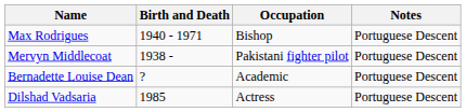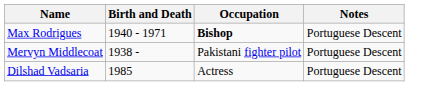 <table class="wikitable">
 <tr>
 <th>Name</th>
 <th>Birth and Death</th>
 <th>Occupation</th>
 <th>Notes</th>
 </tr>
 <tr>
 <td><a href='#'>Max Rodrigues</a></td>
 <td>1940 - 1971</td>
-<td>Bishop</td>
+<td><strong>Bishop</strong></td>
 <td>Portuguese Descent</td>
 </tr>
 <tr>
 <td><a href='#'>Mervyn Middlecoat</a></td>
 <td>1938 -</td>
 <td>Pakistani <a href='#'>fighter pilot</a></td>
 <td>Portuguese Descent</td>
 </tr>
 <tr>
-<td><a href='#'>Bernadette Louise Dean</a></td>
-<td>?</td>
-<td>Academic</td>
-<td>Portuguese Descent</td>
-</tr>
-<tr>
 <td><a href='#'>Dilshad Vadsaria</a></td>
 <td>1985</td>
 <td>Actress</td>
 <td>Portuguese Descent</td>
 </tr>
 </table>
